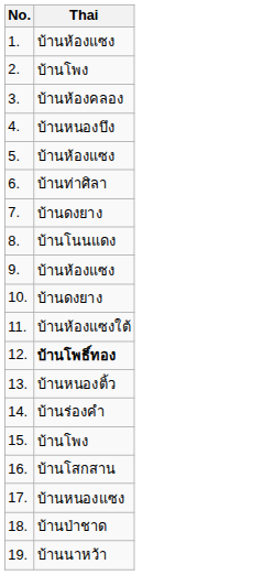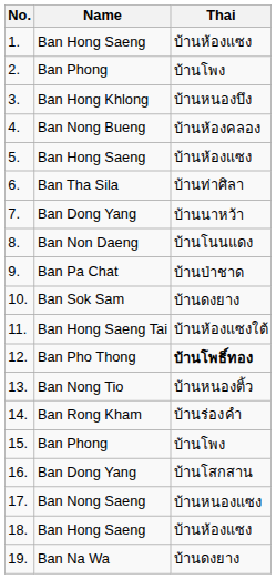 <table class="wikitable sortable">
 <tr>
 <th>No.</th>
+<th>Name</th>
 <th>Thai</th>
 </tr>
 <tr>
 <td>1.</td>
+<td>Ban Hong Saeng</td>
 <td>บ้านห้องแซง</td>
 </tr>
 <tr>
 <td>2.</td>
+<td>Ban Phong</td>
 <td>บ้านโพง</td>
 </tr>
 <tr>
 <td>3.</td>
+<td>Ban Hong Khlong</td>
+<td>บ้านหนองบึง</td>
+</tr>
+<tr>
+<td>4.</td>
+<td>Ban Nong Bueng</td>
 <td>บ้านห้องคลอง</td>
 </tr>
 <tr>
-<td>4.</td>
-<td>บ้านหนองบึง</td>
-</tr>
-<tr>
 <td>5.</td>
+<td>Ban Hong Saeng</td>
 <td>บ้านห้องแซง</td>
 </tr>
 <tr>
 <td>6.</td>
+<td>Ban Tha Sila</td>
 <td>บ้านท่าศิลา</td>
 </tr>
 <tr>
 <td>7.</td>
-<td>บ้านดงยาง</td>
+<td>Ban Dong Yang</td>
+<td>บ้านนาหว้า</td>
 </tr>
 <tr>
 <td>8.</td>
+<td>Ban Non Daeng</td>
 <td>บ้านโนนแดง</td>
 </tr>
 <tr>
 <td>9.</td>
-<td>บ้านห้องแซง</td>
+<td>Ban Pa Chat</td>
+<td>บ้านป่าชาด</td>
 </tr>
 <tr>
 <td>10.</td>
+<td>Ban Sok Sam</td>
 <td>บ้านดงยาง</td>
 </tr>
 <tr>
 <td>11.</td>
+<td>Ban Hong Saeng Tai</td>
 <td>บ้านห้องแซงใต้</td>
 </tr>
 <tr>
 <td>12.</td>
+<td>Ban Pho Thong</td>
 <td><strong>บ้านโพธิ์ทอง</strong></td>
 </tr>
 <tr>
 <td>13.</td>
+<td>Ban Nong Tio</td>
 <td>บ้านหนองติ้ว</td>
 </tr>
 <tr>
 <td>14.</td>
+<td>Ban Rong Kham</td>
 <td>บ้านร่องคำ</td>
 </tr>
 <tr>
 <td>15.</td>
+<td>Ban Phong</td>
 <td>บ้านโพง</td>
 </tr>
 <tr>
 <td>16.</td>
+<td>Ban Dong Yang</td>
 <td>บ้านโสกสาน</td>
 </tr>
 <tr>
 <td>17.</td>
+<td>Ban Nong Saeng</td>
 <td>บ้านหนองแซง</td>
 </tr>
 <tr>
 <td>18.</td>
-<td>บ้านป่าชาด</td>
+<td>Ban Hong Saeng</td>
+<td>บ้านห้องแซง</td>
 </tr>
 <tr>
 <td>19.</td>
-<td>บ้านนาหว้า</td>
+<td>Ban Na Wa</td>
+<td>บ้านดงยาง</td>
 </tr>
 </table>
